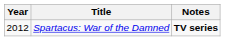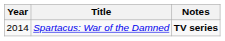 <table class="wikitable">
 <tr>
 <th>Year</th>
 <th>Title</th>
 <th>Notes</th>
 </tr>
 <tr>
-<td>2012</td>
+<td>2014</td>
 <td><em><a href='#'>Spartacus: War of the Damned</a></em></td>
 <td><strong>TV series</strong></td>
 </tr>
 </table>
